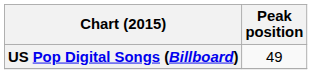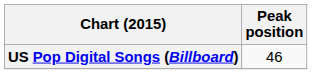 <table class="wikitable sortable plainrowheaders" style="text-align:center;">
 <tr>
 <th>Chart (2015)</th>
 <th>Peak <br> position</th>
 </tr>
 <tr>
 <th scope="row">US <a href='#'>Pop Digital Songs</a> (<a href='#'><em>Billboard</em></a>)</th>
-<td>49</td>
+<td>46</td>
 </tr>
 <tr>
 </tr>
 </table>
